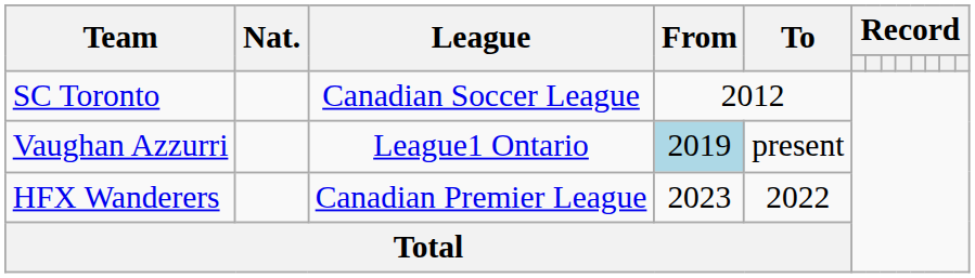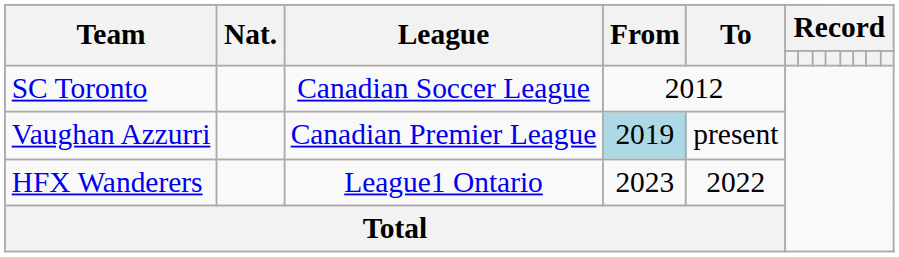 <table class="wikitable" style="text-align: center">
 <tr>
 <th rowspan=2>Team</th>
 <th rowspan=2>Nat.</th>
 <th rowspan=2>League</th>
 <th rowspan=2>From</th>
 <th rowspan=2>To</th>
 <th colspan=8>Record</th>
 </tr>
 <tr>
 <th></th>
 <th></th>
 <th></th>
 <th></th>
 <th></th>
 <th></th>
 <th></th>
 <th></th>
 </tr>
 <tr>
 <td align=left><a href='#'>SC Toronto</a></td>
 <td></td>
 <td><a href='#'>Canadian Soccer League</a></td>
 <td colspan=2>2012<br></td>
 </tr>
 <tr>
 <td align=left><a href='#'>Vaughan Azzurri</a></td>
 <td></td>
-<td><a href='#'>League1 Ontario</a></td>
+<td><a href='#'>Canadian Premier League</a></td>
 <td style="background: lightblue;">2019</td>
 <td>present<br></td>
 </tr>
 <tr>
 <td align=left><a href='#'>HFX Wanderers</a></td>
 <td></td>
-<td><a href='#'>Canadian Premier League</a></td>
+<td><a href='#'>League1 Ontario</a></td>
 <td>2023</td>
 <td>2022<br></td>
 </tr>
 <tr>
 <th colspan=5>Total<br></th>
 </tr>
 </table>
